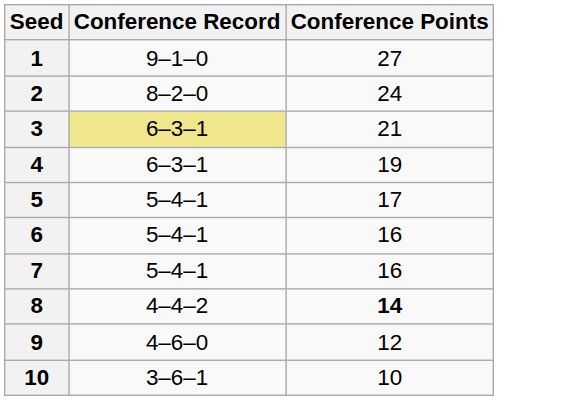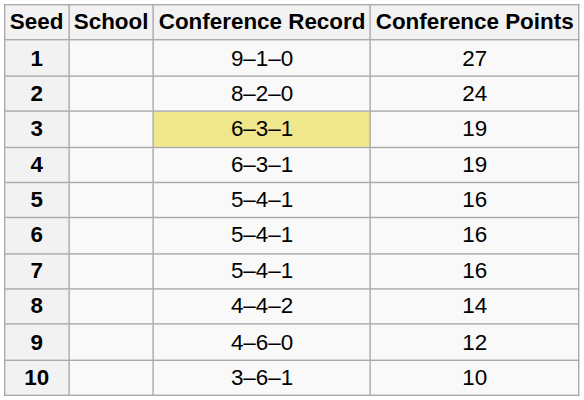 <table class="wikitable sortable" style="text-align:center">
 <tr>
 <th scope="col">Seed</th>
+<th scope="col">School</th>
 <th scope="col">Conference Record</th>
 <th scope="col">Conference Points</th>
 </tr>
 <tr>
 <th scope="row">1</th>
+<td style=><strong><a href='#'></a></strong></td>
 <td>9–1–0</td>
 <td>27</td>
 </tr>
 <tr>
 <th scope="row">2</th>
+<td style=><strong><a href='#'></a></strong></td>
 <td>8–2–0</td>
 <td>24</td>
 </tr>
 <tr>
 <th scope="row">3</th>
+<td style=><strong><a href='#'></a></strong></td>
 <td style="background: khaki;">6–3–1</td>
-<td>21</td>
+<td>19</td>
 </tr>
 <tr>
 <th scope="row">4</th>
+<td style=><strong><a href='#'></a></strong></td>
 <td>6–3–1</td>
 <td>19</td>
 </tr>
 <tr>
 <th scope="row">5</th>
+<td style=><strong><a href='#'></a></strong></td>
 <td>5–4–1</td>
-<td>17</td>
+<td>16</td>
 </tr>
 <tr>
 <th scope="row">6</th>
+<td style=><strong><a href='#'></a></strong></td>
 <td>5–4–1</td>
 <td>16</td>
 </tr>
 <tr>
 <th scope="row">7</th>
+<td style=><strong><a href='#'></a></strong></td>
 <td>5–4–1</td>
 <td>16</td>
 </tr>
 <tr>
 <th scope="row">8</th>
+<td style=><strong><a href='#'></a></strong></td>
 <td>4–4–2</td>
-<td><strong>14</strong></td>
+<td>14</td>
 </tr>
 <tr>
 <th scope="row">9</th>
+<td style=><strong><a href='#'></a></strong></td>
 <td>4–6–0</td>
 <td>12</td>
 </tr>
 <tr>
 <th scope="row">10</th>
+<td style=><strong><a href='#'></a></strong></td>
 <td>3–6–1</td>
 <td>10</td>
 </tr>
 </table>
